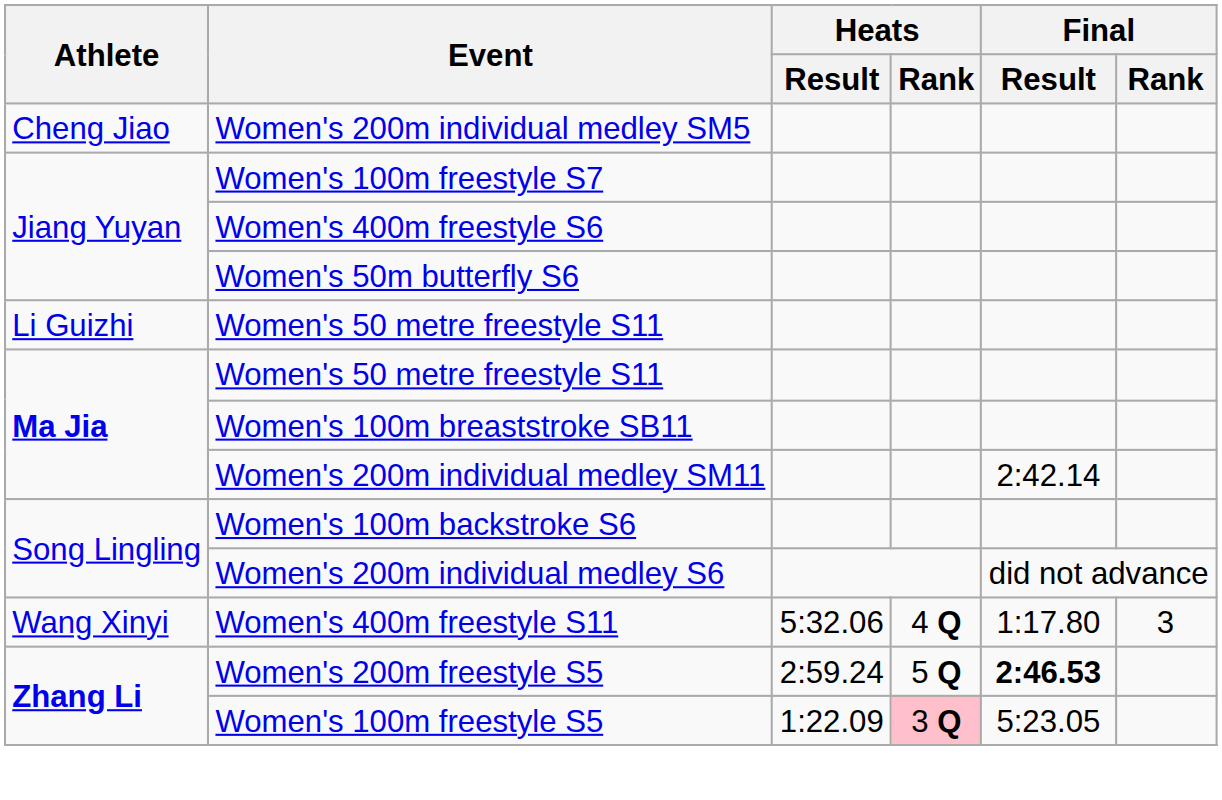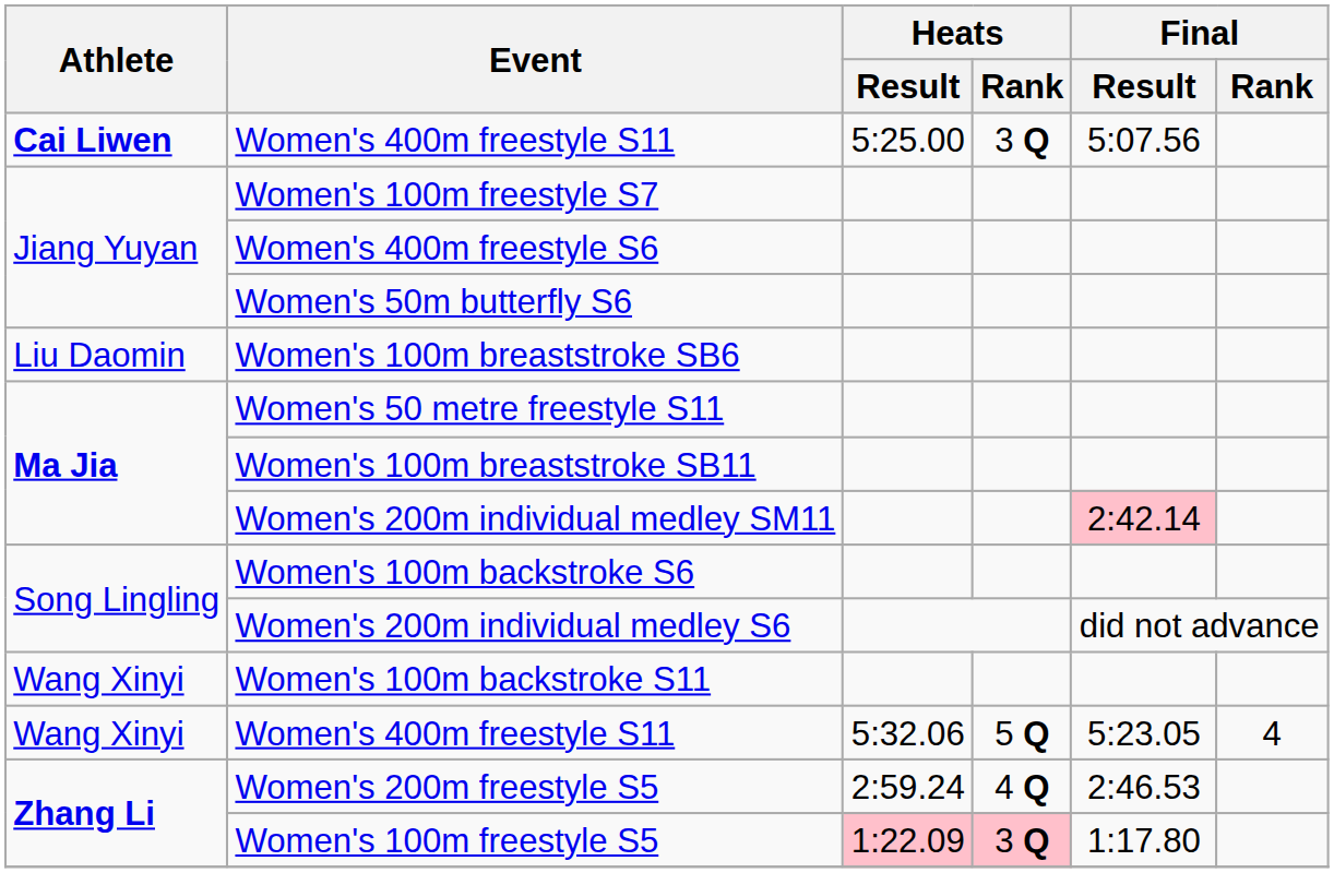 <table class=wikitable style="font-size:95%">
 <tr>
 <th rowspan="2">Athlete</th>
 <th rowspan="2">Event</th>
 <th colspan="2">Heats</th>
 <th colspan="2">Final</th>
 </tr>
 <tr>
 <th>Result</th>
 <th>Rank</th>
 <th>Result</th>
 <th>Rank</th>
 </tr>
 <tr align=center>
-<td align=left><a href='#'>Cheng Jiao</a></td>
-<td align=left><a href='#'>Women's 200m individual medley SM5</a></td>
-<td></td>
-<td></td>
-<td></td>
+<td align=left><strong><a href='#'>Cai Liwen</a></strong></td>
+<td align=left><a href='#'>Women's 400m freestyle S11</a></td>
+<td>5:25.00</td>
+<td>3 <strong>Q</strong></td>
+<td>5:07.56</td>
 <td></td>
 </tr>
 <tr align=center>
 <td rowspan=3 align=left><a href='#'>Jiang Yuyan</a></td>
 <td align=left><a href='#'>Women's 100m freestyle S7</a></td>
 <td></td>
 <td></td>
 <td></td>
 <td></td>
 </tr>
 <tr align=center>
 <td align=left><a href='#'>Women's 400m freestyle S6</a></td>
 <td></td>
 <td></td>
 <td></td>
 <td></td>
 </tr>
 <tr align=center>
 <td align=left><a href='#'>Women's 50m butterfly S6</a></td>
 <td></td>
 <td></td>
 <td></td>
 <td></td>
 </tr>
 <tr align=center>
-<td align=left><a href='#'>Li Guizhi</a></td>
-<td align=left><a href='#'>Women's 50 metre freestyle S11</a></td>
+<td align=left><a href='#'>Liu Daomin</a></td>
+<td align=left><a href='#'>Women's 100m breaststroke SB6</a></td>
 <td></td>
 <td></td>
 <td></td>
 <td></td>
 </tr>
 <tr align=center>
 <td rowspan=3 align=left><strong><a href='#'>Ma Jia</a></strong></td>
 <td align=left><a href='#'>Women's 50 metre freestyle S11</a></td>
 <td></td>
 <td></td>
 <td></td>
 <td></td>
 </tr>
 <tr align=center>
 <td align=left><a href='#'>Women's 100m breaststroke SB11</a></td>
 <td></td>
 <td></td>
 <td></td>
 <td></td>
 </tr>
 <tr align=center>
 <td align=left><a href='#'>Women's 200m individual medley SM11</a></td>
 <td></td>
 <td></td>
-<td>2:42.14</td>
+<td style="background: pink;">2:42.14</td>
 <td></td>
 </tr>
 <tr align=center>
 <td rowspan=2 align=left><a href='#'>Song Lingling</a></td>
 <td align=left><a href='#'>Women's 100m backstroke S6</a></td>
 <td></td>
 <td></td>
 <td></td>
 <td></td>
 </tr>
 <tr align=center>
 <td align=left><a href='#'>Women's 200m individual medley S6</a></td>
 <td colspan="2"></td>
 <td colspan="2">did not advance</td>
 </tr>
+<tr align=left>
+<td align=left><a href='#'>Wang Xinyi</a></td>
+<td align=left><a href='#'>Women's 100m backstroke S11</a></td>
+<td></td>
+<td></td>
+<td></td>
+<td></td>
+</tr>
 <tr align=center>
 <td align=left><a href='#'>Wang Xinyi</a></td>
 <td align=left><a href='#'>Women's 400m freestyle S11</a></td>
 <td>5:32.06</td>
-<td>4 <strong>Q</strong></td>
-<td>1:17.80</td>
-<td>3</td>
+<td>5 <strong>Q</strong></td>
+<td>5:23.05</td>
+<td>4</td>
 </tr>
 <tr align=center>
 <td rowspan=2 align=left><strong><a href='#'>Zhang Li</a></strong></td>
 <td align=left><a href='#'>Women's 200m freestyle S5</a></td>
 <td>2:59.24</td>
-<td>5 <strong>Q</strong></td>
-<td><strong>2:46.53</strong></td>
+<td>4 <strong>Q</strong></td>
+<td>2:46.53</td>
 <td></td>
 </tr>
 <tr align=center>
 <td align=left><a href='#'>Women's 100m freestyle S5</a></td>
-<td>1:22.09</td>
+<td style="background: pink;">1:22.09</td>
 <td style="background: pink;">3 <strong>Q</strong></td>
-<td>5:23.05</td>
+<td>1:17.80</td>
 <td></td>
 </tr>
 <tr>
 </tr>
 </table>
